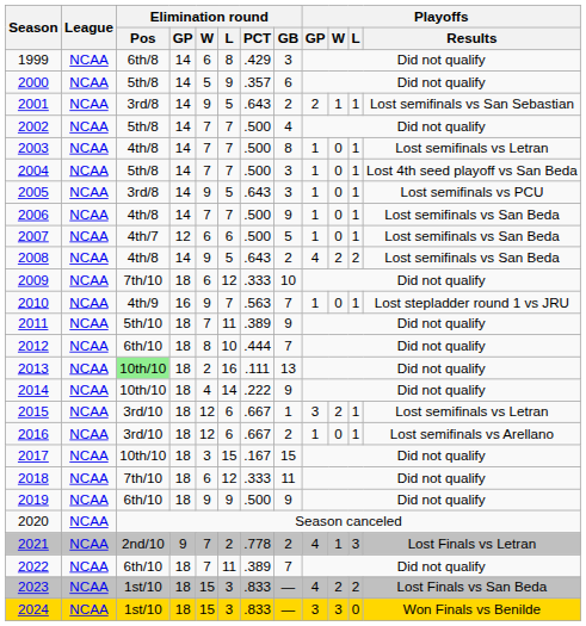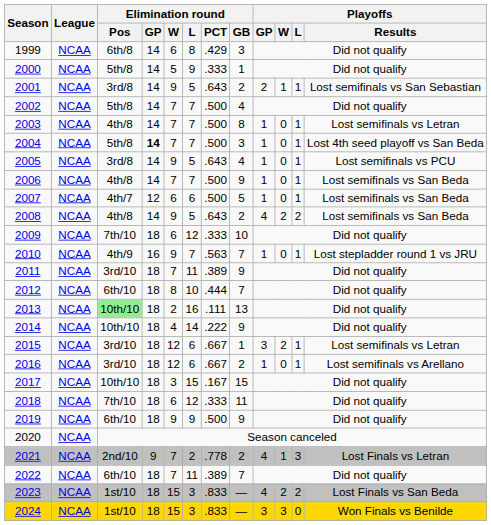 <table class="wikitable" style="text-align:center; font-size:90%">
 <tr>
 <th rowspan="2">Season</th>
 <th rowspan="2">League</th>
 <th colspan="6">Elimination round</th>
 <th colspan="4">Playoffs</th>
 </tr>
 <tr>
 <th>Pos</th>
 <th>GP</th>
 <th>W</th>
 <th>L</th>
 <th>PCT</th>
 <th>GB</th>
 <th>GP</th>
 <th>W</th>
 <th>L</th>
 <th>Results</th>
 </tr>
 <tr>
 <td>1999</td>
 <td><a href='#'>NCAA</a></td>
 <td>6th/8</td>
 <td>14</td>
 <td>6</td>
 <td>8</td>
 <td>.429</td>
 <td>3</td>
 <td colspan="4">Did not qualify</td>
 </tr>
 <tr>
 <td><a href='#'>2000</a></td>
 <td><a href='#'>NCAA</a></td>
 <td>5th/8</td>
 <td>14</td>
 <td>5</td>
 <td>9</td>
-<td>.357</td>
-<td>6</td>
+<td>.333</td>
+<td>1</td>
 <td colspan="4">Did not qualify</td>
 </tr>
 <tr>
 <td><a href='#'>2001</a></td>
 <td><a href='#'>NCAA</a></td>
 <td>3rd/8</td>
 <td>14</td>
 <td>9</td>
 <td>5</td>
 <td>.643</td>
 <td>2</td>
 <td>2</td>
 <td>1</td>
 <td>1</td>
 <td>Lost semifinals vs San Sebastian</td>
 </tr>
 <tr>
 <td><a href='#'>2002</a></td>
 <td><a href='#'>NCAA</a></td>
 <td>5th/8</td>
 <td>14</td>
 <td>7</td>
 <td>7</td>
 <td>.500</td>
 <td>4</td>
 <td colspan="4">Did not qualify</td>
 </tr>
 <tr>
 <td><a href='#'>2003</a></td>
 <td><a href='#'>NCAA</a></td>
 <td>4th/8</td>
 <td>14</td>
 <td>7</td>
 <td>7</td>
 <td>.500</td>
 <td>8</td>
 <td>1</td>
 <td>0</td>
 <td>1</td>
 <td>Lost semifinals vs Letran</td>
 </tr>
 <tr>
 <td><a href='#'>2004</a></td>
 <td><a href='#'>NCAA</a></td>
 <td>5th/8</td>
-<td>14</td>
+<td><strong>14</strong></td>
 <td>7</td>
 <td>7</td>
 <td>.500</td>
 <td>3</td>
 <td>1</td>
 <td>0</td>
 <td>1</td>
 <td>Lost 4th seed playoff vs San Beda</td>
 </tr>
 <tr>
 <td><a href='#'>2005</a></td>
 <td><a href='#'>NCAA</a></td>
 <td>3rd/8</td>
 <td>14</td>
 <td>9</td>
 <td>5</td>
 <td>.643</td>
-<td>3</td>
+<td>4</td>
 <td>1</td>
 <td>0</td>
 <td>1</td>
 <td>Lost semifinals vs PCU</td>
 </tr>
 <tr>
 <td><a href='#'>2006</a></td>
 <td><a href='#'>NCAA</a></td>
 <td>4th/8</td>
 <td>14</td>
 <td>7</td>
 <td>7</td>
 <td>.500</td>
 <td>9</td>
 <td>1</td>
 <td>0</td>
 <td>1</td>
 <td>Lost semifinals vs San Beda</td>
 </tr>
 <tr>
 <td><a href='#'>2007</a></td>
 <td><a href='#'>NCAA</a></td>
 <td>4th/7</td>
 <td>12</td>
 <td>6</td>
 <td>6</td>
 <td>.500</td>
 <td>5</td>
 <td>1</td>
 <td>0</td>
 <td>1</td>
 <td>Lost semifinals vs San Beda</td>
 </tr>
 <tr>
 <td><a href='#'>2008</a></td>
 <td><a href='#'>NCAA</a></td>
 <td>4th/8</td>
 <td>14</td>
 <td>9</td>
 <td>5</td>
 <td>.643</td>
 <td>2</td>
 <td>4</td>
 <td>2</td>
 <td>2</td>
 <td>Lost semifinals vs San Beda</td>
 </tr>
 <tr>
 <td><a href='#'>2009</a></td>
 <td><a href='#'>NCAA</a></td>
 <td>7th/10</td>
 <td>18</td>
 <td>6</td>
 <td>12</td>
 <td>.333</td>
 <td>10</td>
 <td colspan="4">Did not qualify</td>
 </tr>
 <tr>
 <td><a href='#'>2010</a></td>
 <td><a href='#'>NCAA</a></td>
 <td>4th/9</td>
 <td>16</td>
 <td>9</td>
 <td>7</td>
 <td>.563</td>
 <td>7</td>
 <td>1</td>
 <td>0</td>
 <td>1</td>
 <td>Lost stepladder round 1 vs JRU</td>
 </tr>
 <tr>
 <td><a href='#'>2011</a></td>
 <td><a href='#'>NCAA</a></td>
-<td>5th/10</td>
+<td>3rd/10</td>
 <td>18</td>
 <td>7</td>
 <td>11</td>
 <td>.389</td>
 <td>9</td>
 <td colspan="4">Did not qualify</td>
 </tr>
 <tr>
 <td><a href='#'>2012</a></td>
 <td><a href='#'>NCAA</a></td>
 <td>6th/10</td>
 <td>18</td>
 <td>8</td>
 <td>10</td>
 <td>.444</td>
 <td>7</td>
 <td colspan="4">Did not qualify</td>
 </tr>
 <tr>
 <td><a href='#'>2013</a></td>
 <td><a href='#'>NCAA</a></td>
 <td style="background: lightgreen;">10th/10</td>
 <td>18</td>
 <td>2</td>
 <td>16</td>
 <td>.111</td>
 <td>13</td>
 <td colspan="4">Did not qualify</td>
 </tr>
 <tr>
 <td><a href='#'>2014</a></td>
 <td><a href='#'>NCAA</a></td>
 <td>10th/10</td>
 <td>18</td>
 <td>4</td>
 <td>14</td>
 <td>.222</td>
 <td>9</td>
 <td colspan="4">Did not qualify</td>
 </tr>
 <tr>
 <td><a href='#'>2015</a></td>
 <td><a href='#'>NCAA</a></td>
 <td>3rd/10</td>
 <td>18</td>
 <td>12</td>
 <td>6</td>
 <td>.667</td>
 <td>1</td>
 <td>3</td>
 <td>2</td>
 <td>1</td>
 <td>Lost semifinals vs Letran</td>
 </tr>
 <tr>
 <td><a href='#'>2016</a></td>
 <td><a href='#'>NCAA</a></td>
 <td>3rd/10</td>
 <td>18</td>
 <td>12</td>
 <td>6</td>
 <td>.667</td>
 <td>2</td>
 <td>1</td>
 <td>0</td>
 <td>1</td>
 <td>Lost semifinals vs Arellano</td>
 </tr>
 <tr>
 <td><a href='#'>2017</a></td>
 <td><a href='#'>NCAA</a></td>
 <td>10th/10</td>
 <td>18</td>
 <td>3</td>
 <td>15</td>
 <td>.167</td>
 <td>15</td>
 <td colspan="4">Did not qualify</td>
 </tr>
 <tr>
 <td><a href='#'>2018</a></td>
 <td><a href='#'>NCAA</a></td>
 <td>7th/10</td>
 <td>18</td>
 <td>6</td>
 <td>12</td>
 <td>.333</td>
 <td>11</td>
 <td colspan="4">Did not qualify</td>
 </tr>
 <tr>
 <td><a href='#'>2019</a></td>
 <td><a href='#'>NCAA</a></td>
 <td>6th/10</td>
 <td>18</td>
 <td>9</td>
 <td>9</td>
 <td>.500</td>
 <td>9</td>
 <td colspan="4">Did not qualify</td>
 </tr>
 <tr>
 <td>2020</td>
 <td><a href='#'>NCAA</a></td>
 <td colspan="10">Season canceled</td>
 </tr>
 <tr bgcolor=silver>
 <td><a href='#'>2021</a></td>
 <td><a href='#'>NCAA</a></td>
 <td>2nd/10</td>
 <td>9</td>
 <td>7</td>
 <td>2</td>
 <td>.778</td>
 <td>2</td>
 <td>4</td>
 <td>1</td>
 <td>3</td>
 <td>Lost Finals vs Letran</td>
 </tr>
 <tr>
 <td><a href='#'>2022</a></td>
 <td><a href='#'>NCAA</a></td>
 <td>6th/10</td>
 <td>18</td>
 <td>7</td>
 <td>11</td>
 <td>.389</td>
 <td>7</td>
 <td colspan="4">Did not qualify</td>
 </tr>
 <tr bgcolor=silver>
 <td><a href='#'>2023</a></td>
 <td><a href='#'>NCAA</a></td>
 <td>1st/10</td>
 <td>18</td>
 <td>15</td>
 <td>3</td>
 <td>.833</td>
 <td>—</td>
 <td>4</td>
 <td>2</td>
 <td>2</td>
 <td>Lost Finals vs San Beda</td>
 </tr>
 <tr bgcolor=gold>
 <td><a href='#'>2024</a></td>
 <td><a href='#'>NCAA</a></td>
 <td>1st/10</td>
 <td>18</td>
 <td>15</td>
 <td>3</td>
 <td>.833</td>
 <td>—</td>
 <td>3</td>
 <td>3</td>
 <td>0</td>
 <td>Won Finals vs Benilde</td>
 </tr>
 </table>
